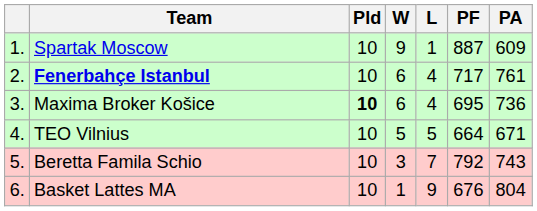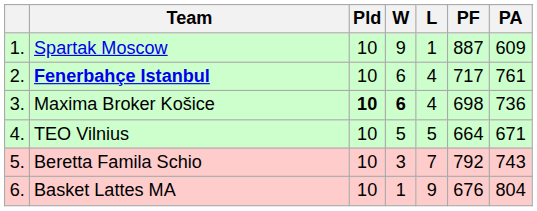 <table class=wikitable style="text-align:center">
 <tr>
 <th width=15></th>
 <th width=275>Team</th>
 <th width=20>Pld</th>
 <th width=20>W</th>
 <th width=20>L</th>
 <th width=30>PF</th>
 <th width=30>PA</th>
 </tr>
 <tr style="background: #ccffcc;">
 <td>1.</td>
 <td align=left> <a href='#'>Spartak Moscow</a></td>
 <td>10</td>
 <td>9</td>
 <td>1</td>
 <td>887</td>
 <td>609</td>
 </tr>
 <tr style="background: #ccffcc;">
 <td>2.</td>
 <td align=left> <strong><a href='#'>Fenerbahçe Istanbul</a></strong></td>
 <td>10</td>
 <td>6</td>
 <td>4</td>
 <td>717</td>
 <td>761</td>
 </tr>
 <tr style="background: #ccffcc;">
 <td>3.</td>
 <td align=left> Maxima Broker Košice</td>
 <td><strong>10</strong></td>
-<td>6</td>
+<td><strong>6</strong></td>
 <td>4</td>
-<td>695</td>
+<td>698</td>
 <td>736</td>
 </tr>
 <tr style="background: #ccffcc;">
 <td>4.</td>
 <td align=left> TEO Vilnius</td>
 <td>10</td>
 <td>5</td>
 <td>5</td>
 <td>664</td>
 <td>671</td>
 </tr>
 <tr style="background: #ffcccc;">
 <td>5.</td>
 <td align=left> Beretta Famila Schio</td>
 <td>10</td>
 <td>3</td>
 <td>7</td>
 <td>792</td>
 <td>743</td>
 </tr>
 <tr style="background: #ffcccc;">
 <td>6.</td>
 <td align=left> Basket Lattes MA</td>
 <td>10</td>
 <td>1</td>
 <td>9</td>
 <td>676</td>
 <td>804</td>
 </tr>
 </table>
